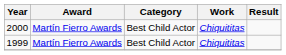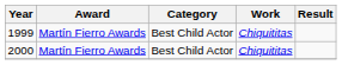 <table class="wikitable" style="font-size: 90%;">
 <tr>
 <th>Year</th>
 <th>Award</th>
 <th>Category</th>
 <th>Work</th>
 <th>Result</th>
 </tr>
 <tr>
-<td>2000</td>
+<td>1999</td>
 <td><a href='#'>Martín Fierro Awards</a></td>
 <td>Best Child Actor</td>
 <td><em><a href='#'>Chiquititas</a></em></td>
 <td></td>
 </tr>
 <tr>
-<td>1999</td>
+<td>2000</td>
 <td><a href='#'>Martín Fierro Awards</a></td>
 <td>Best Child Actor</td>
 <td><em><a href='#'>Chiquititas</a></em></td>
 <td></td>
 </tr>
 <tr>
 </tr>
 </table>
